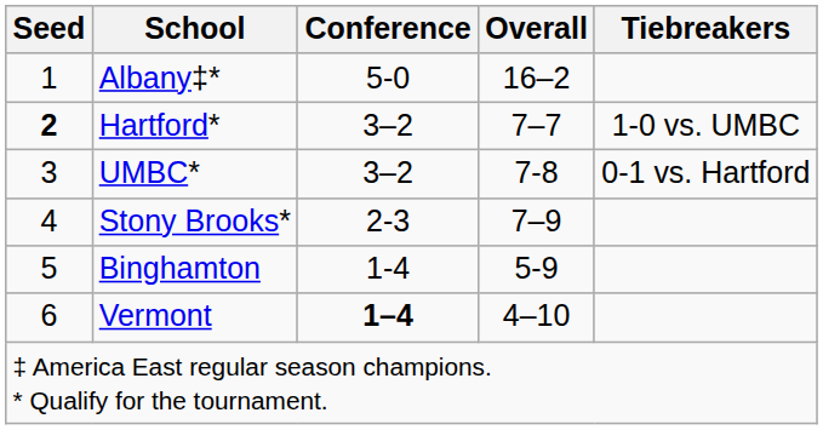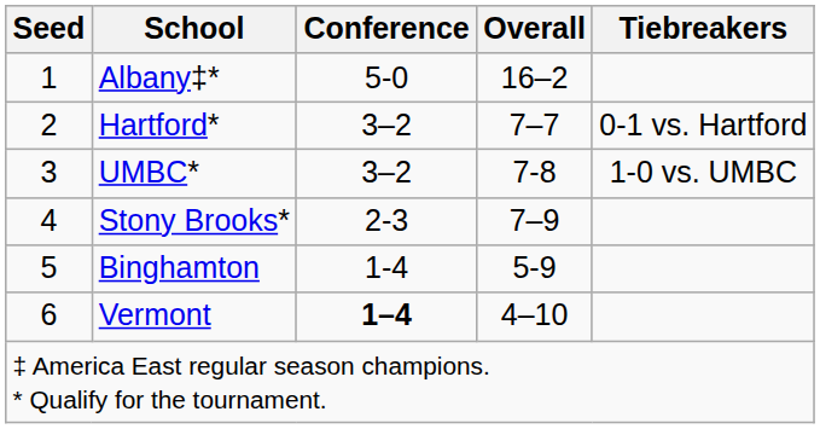 <table class="wikitable" style="text-align:center">
 <tr>
 <th>Seed</th>
 <th>School</th>
 <th>Conference</th>
 <th>Overall</th>
 <th>Tiebreakers</th>
 </tr>
 <tr>
 <td>1</td>
 <td align=left><a href='#'>Albany</a>‡*</td>
 <td>5-0</td>
 <td>16–2</td>
 <td></td>
 </tr>
 <tr>
-<td><strong>2</strong></td>
+<td>2</td>
 <td align=left><a href='#'>Hartford</a>*</td>
 <td>3–2</td>
 <td>7–7</td>
-<td>1-0 vs. UMBC</td>
+<td>0-1 vs. Hartford</td>
 </tr>
 <tr>
 <td>3</td>
 <td align=left><a href='#'>UMBC</a>*</td>
 <td>3–2</td>
 <td>7-8</td>
-<td>0-1 vs. Hartford</td>
+<td>1-0 vs. UMBC</td>
 </tr>
 <tr>
 <td>4</td>
 <td align=left><a href='#'>Stony Brooks</a>*</td>
 <td>2-3</td>
 <td>7–9</td>
 <td></td>
 </tr>
 <tr>
 <td>5</td>
 <td align=left><a href='#'>Binghamton</a></td>
 <td>1-4</td>
 <td>5-9</td>
 <td></td>
 </tr>
 <tr>
 <td>6</td>
 <td align=left><a href='#'>Vermont</a></td>
 <td><strong>1–4</strong></td>
 <td>4–10</td>
 <td></td>
 </tr>
 <tr>
 <td colspan=8 align=left><small>‡ America East regular season champions.<br>* Qualify for the tournament.<br></small></td>
 </tr>
 </table>
